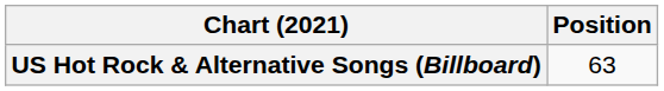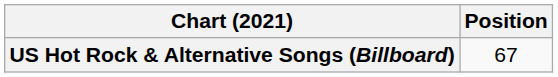 <table class="wikitable plainrowheaders" style="text-align:center">
 <tr>
 <th scope="col">Chart (2021)</th>
 <th scope="col">Position</th>
 </tr>
 <tr>
 <th scope="row">US Hot Rock & Alternative Songs (<em>Billboard</em>)</th>
-<td>63</td>
+<td>67</td>
 </tr>
 </table>
